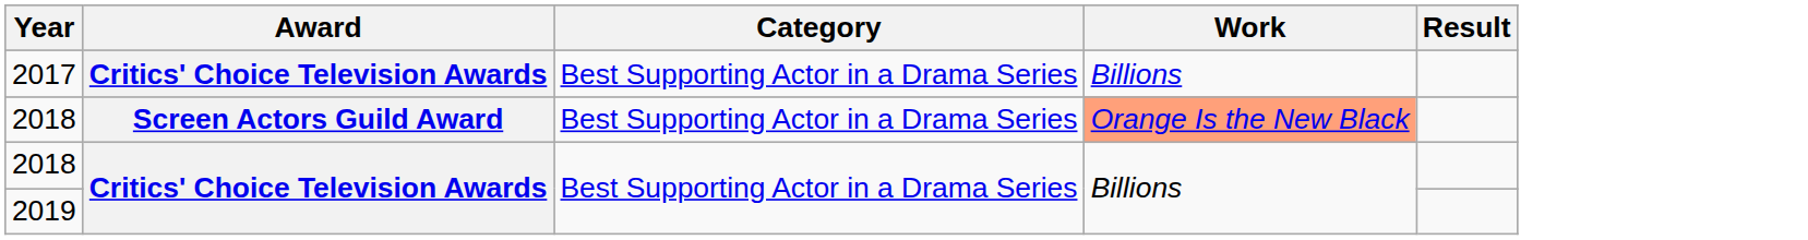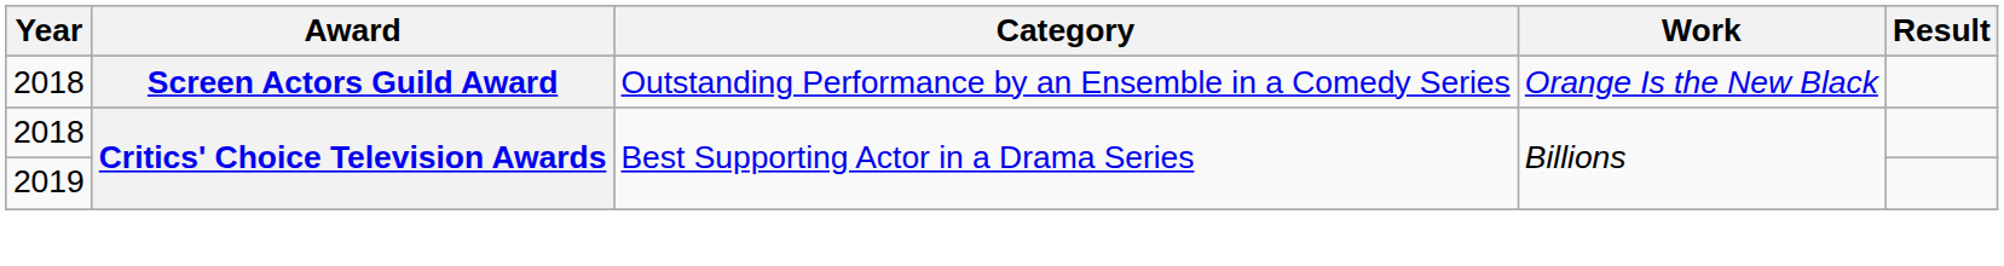 <table class="wikitable sortable">
 <tr>
 <th scope="col">Year</th>
 <th scope="col">Award</th>
 <th scope="col">Category</th>
 <th scope="col">Work</th>
 <th scope="col">Result</th>
 </tr>
 <tr>
-<td>2017</td>
-<th scope="row"><a href='#'>Critics' Choice Television Awards</a></th>
-<td><a href='#'>Best Supporting Actor in a Drama Series</a></td>
-<td><em><a href='#'>Billions</a></em></td>
-<td></td>
-</tr>
-<tr>
 <td>2018</td>
 <th scope="row"><a href='#'>Screen Actors Guild Award</a></th>
-<td><a href='#'>Best Supporting Actor in a Drama Series</a></td>
-<td style="background: lightsalmon;"><em><a href='#'>Orange Is the New Black</a></em></td>
+<td><a href='#'>Outstanding Performance by an Ensemble in a Comedy Series</a></td>
+<td><em><a href='#'>Orange Is the New Black</a></em></td>
 <td></td>
 </tr>
 <tr>
 <td>2018</td>
 <th scope="row" rowspan="2"><a href='#'>Critics' Choice Television Awards</a></th>
 <td rowspan="2"><a href='#'>Best Supporting Actor in a Drama Series</a></td>
 <td rowspan="2"><em>Billions</em></td>
 <td></td>
 </tr>
 <tr>
 <td>2019</td>
 <td></td>
 </tr>
 </table>
